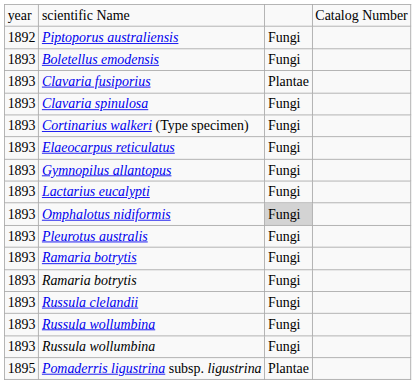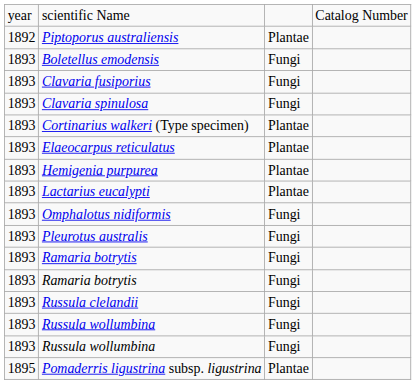 <table class="wikitable">
 <tr>
 <td>year</td>
 <td>scientific Name</td>
 <td></td>
 <td>Catalog Number</td>
 </tr>
 <tr>
 <td>1892</td>
 <td><em><a href='#'>Piptoporus australiensis</a></em></td>
-<td>Fungi</td>
+<td>Plantae</td>
 <td></td>
 </tr>
 <tr>
 <td>1893</td>
 <td><em><a href='#'>Boletellus emodensis</a></em></td>
 <td>Fungi</td>
 <td></td>
 </tr>
 <tr>
 <td>1893</td>
 <td><em><a href='#'>Clavaria fusiporius</a></em></td>
-<td>Plantae</td>
+<td>Fungi</td>
 <td></td>
 </tr>
 <tr>
 <td>1893</td>
 <td><em><a href='#'>Clavaria spinulosa</a></em></td>
 <td>Fungi</td>
 <td></td>
 </tr>
 <tr>
 <td>1893</td>
 <td><em><a href='#'>Cortinarius walkeri</a></em> (Type specimen)</td>
-<td>Fungi</td>
+<td>Plantae</td>
 <td></td>
 </tr>
 <tr>
 <td>1893</td>
 <td><em><a href='#'>Elaeocarpus reticulatus</a></em></td>
-<td>Fungi</td>
+<td>Plantae</td>
 <td></td>
 </tr>
 <tr>
 <td>1893</td>
-<td><em><a href='#'>Gymnopilus allantopus</a></em></td>
-<td>Fungi</td>
+<td><em><a href='#'>Hemigenia purpurea</a></em></td>
+<td>Plantae</td>
 <td></td>
 </tr>
 <tr>
 <td>1893</td>
 <td><em><a href='#'>Lactarius eucalypti</a></em></td>
-<td>Fungi</td>
+<td>Plantae</td>
 <td></td>
 </tr>
 <tr>
 <td>1893</td>
 <td><em><a href='#'>Omphalotus nidiformis</a></em></td>
-<td style="background: lightgrey;">Fungi</td>
+<td>Fungi</td>
 <td></td>
 </tr>
 <tr>
 <td>1893</td>
 <td><em><a href='#'>Pleurotus australis</a></em></td>
 <td>Fungi</td>
 <td></td>
 </tr>
 <tr>
 <td>1893</td>
 <td><em><a href='#'>Ramaria botrytis</a></em></td>
 <td>Fungi</td>
 <td></td>
 </tr>
 <tr>
 <td>1893</td>
 <td><em>Ramaria botrytis</em></td>
 <td>Fungi</td>
 <td></td>
 </tr>
 <tr>
 <td>1893</td>
 <td><em><a href='#'>Russula clelandii</a></em></td>
 <td>Fungi</td>
 <td></td>
 </tr>
 <tr>
 <td>1893</td>
 <td><em><a href='#'>Russula wollumbina</a></em></td>
 <td>Fungi</td>
 <td></td>
 </tr>
 <tr>
 <td>1893</td>
 <td><em>Russula wollumbina</em></td>
 <td>Fungi</td>
 <td></td>
 </tr>
 <tr>
 <td>1895</td>
 <td><em><a href='#'>Pomaderris ligustrina</a></em> subsp. <em>ligustrina</em></td>
 <td>Plantae</td>
 <td></td>
 </tr>
 </table>
